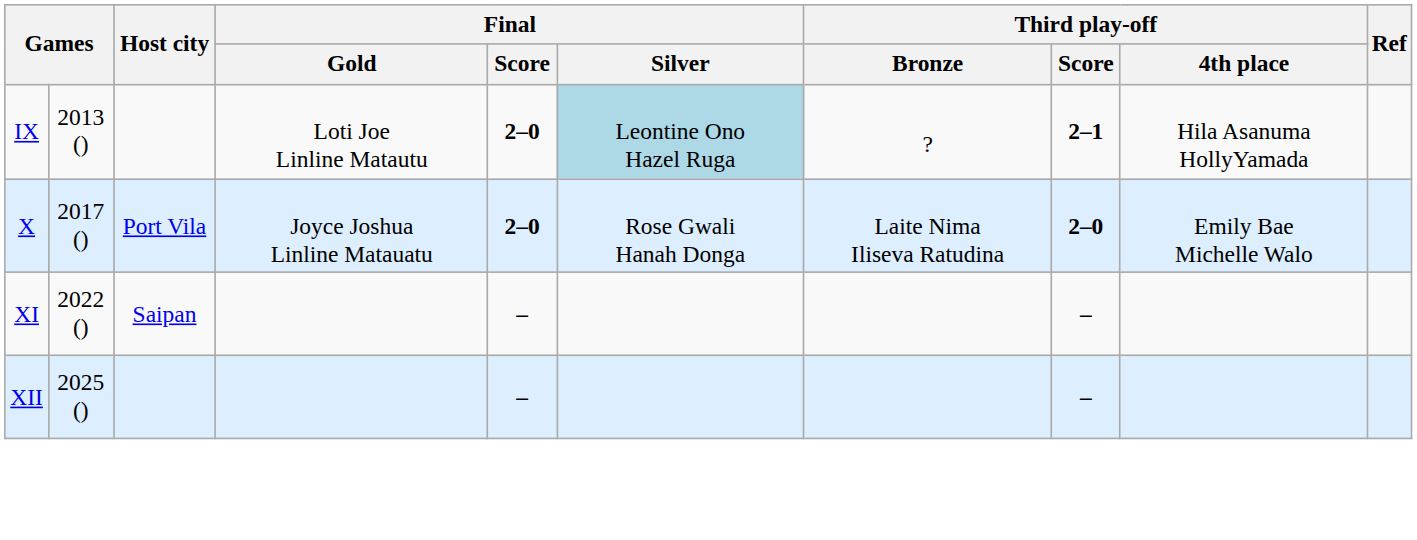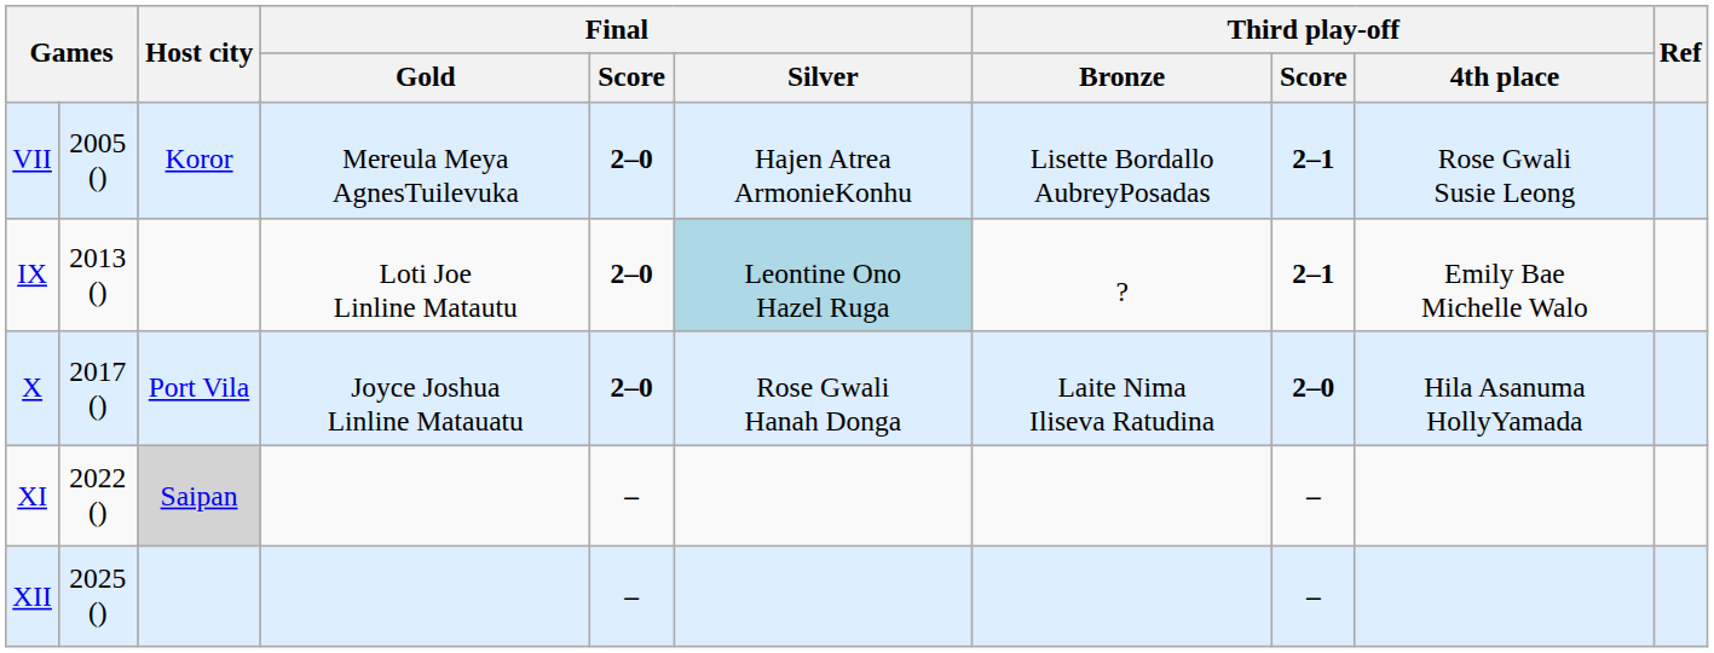 <table class="wikitable" style="text-align:center; font-size:90%;">
 <tr>
 <th rowspan="2" colspan="2" style="padding:0.25em;">Games </th>
 <th rowspan="2" scope="col" style="padding:0.25em;">Host city </th>
 <th colspan=3>Final</th>
 <th colspan=3>Third play-off</th>
 <th rowspan="2" scope="col" style="padding:2px;">Ref</th>
 </tr>
 <tr>
 <th width=160>Gold</th>
 <th style="padding:0.25em;">Score</th>
 <th width=145>Silver</th>
 <th width=145>Bronze</th>
 <th style="padding:0.25em;">Score</th>
 <th width=145>4th place</th>
 </tr>
+<tr bgcolor=#def>
+<td><a href='#'>VII</a></td>
+<td style="padding: 8px 5px">2005 <br>()</td>
+<td><a href='#'>Koror</a> </td>
+<td style="padding:0px;"><br>Mereula Meya <br>AgnesTuilevuka</td>
+<td><strong>2–0</strong></td>
+<td style="padding:0px;"><br>Hajen Atrea<br>ArmonieKonhu</td>
+<td><br> Lisette Bordallo <br>AubreyPosadas</td>
+<td><strong>2–1</strong></td>
+<td><br>Rose Gwali<br>Susie Leong</td>
+<td align=center style="line-height:120%;"><br><br><br></td>
+</tr>
 <tr>
 <td><a href='#'>IX</a></td>
 <td style="padding: 8px 5px">2013 <br>()</td>
 <td> </td>
 <td><br>Loti Joe<br>Linline Matautu</td>
 <td><strong>2–0</strong></td>
 <td style="background: lightblue;"><br>Leontine Ono<br>Hazel Ruga</td>
 <td><br> ?</td>
 <td><strong>2–1</strong></td>
-<td style="padding:0px;"><br>Hila Asanuma<br>HollyYamada</td>
+<td><br>Emily Bae<br>Michelle Walo</td>
 <td align=center><br></td>
 </tr>
 <tr bgcolor=#def>
 <td><a href='#'>X</a></td>
 <td style="padding: 8px 5px">2017 <br>()</td>
 <td><a href='#'>Port Vila</a> </td>
 <td><br>Joyce Joshua<br>Linline Matauatu</td>
 <td><strong>2–0</strong></td>
 <td><br>Rose Gwali<br>Hanah Donga</td>
 <td><br>Laite Nima<br>Iliseva Ratudina</td>
 <td><strong>2–0</strong></td>
-<td><br>Emily Bae<br>Michelle Walo</td>
+<td style="padding:0px;"><br>Hila Asanuma<br>HollyYamada</td>
 <td align=center><br></td>
 </tr>
 <tr>
 <td><a href='#'>XI</a></td>
 <td style="padding: 8px 5px">2022 <br>()</td>
-<td><a href='#'>Saipan</a> </td>
+<td style="background: lightgrey;"><a href='#'>Saipan</a> </td>
 <td></td>
 <td><strong>–</strong></td>
 <td></td>
 <td></td>
 <td><strong>–</strong></td>
 <td></td>
 <td align=center></td>
 </tr>
 <tr bgcolor=#def>
 <td align=center><a href='#'>XII</a></td>
 <td style="padding: 8px 5px">2025 <br>()</td>
 <td></td>
 <td><br> <br></td>
 <td><strong>–</strong></td>
 <td><br> <br></td>
 <td><br> <br></td>
 <td><strong>–</strong></td>
 <td><br> <br></td>
 <td align=center></td>
 </tr>
 </table>
